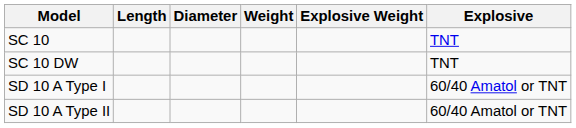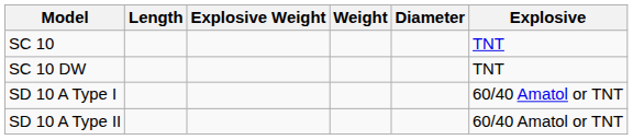 <table class="wikitable">
 <tr>
 <th>Model</th>
 <th>Length</th>
+<th>Explosive Weight</th>
+<th>Weight</th>
 <th>Diameter</th>
-<th>Weight</th>
-<th>Explosive Weight</th>
 <th>Explosive</th>
 </tr>
 <tr>
 <td>SC 10</td>
 <td></td>
 <td></td>
 <td></td>
 <td></td>
 <td><a href='#'>TNT</a></td>
 </tr>
 <tr>
 <td>SC 10 DW</td>
 <td></td>
 <td></td>
 <td></td>
 <td></td>
 <td>TNT</td>
 </tr>
 <tr>
 <td>SD 10 A Type I</td>
 <td></td>
 <td></td>
 <td></td>
 <td></td>
 <td>60/40 <a href='#'>Amatol</a> or TNT</td>
 </tr>
 <tr>
 <td>SD 10 A Type II</td>
 <td></td>
 <td></td>
 <td></td>
 <td></td>
 <td>60/40 Amatol or TNT</td>
 </tr>
 </table>
